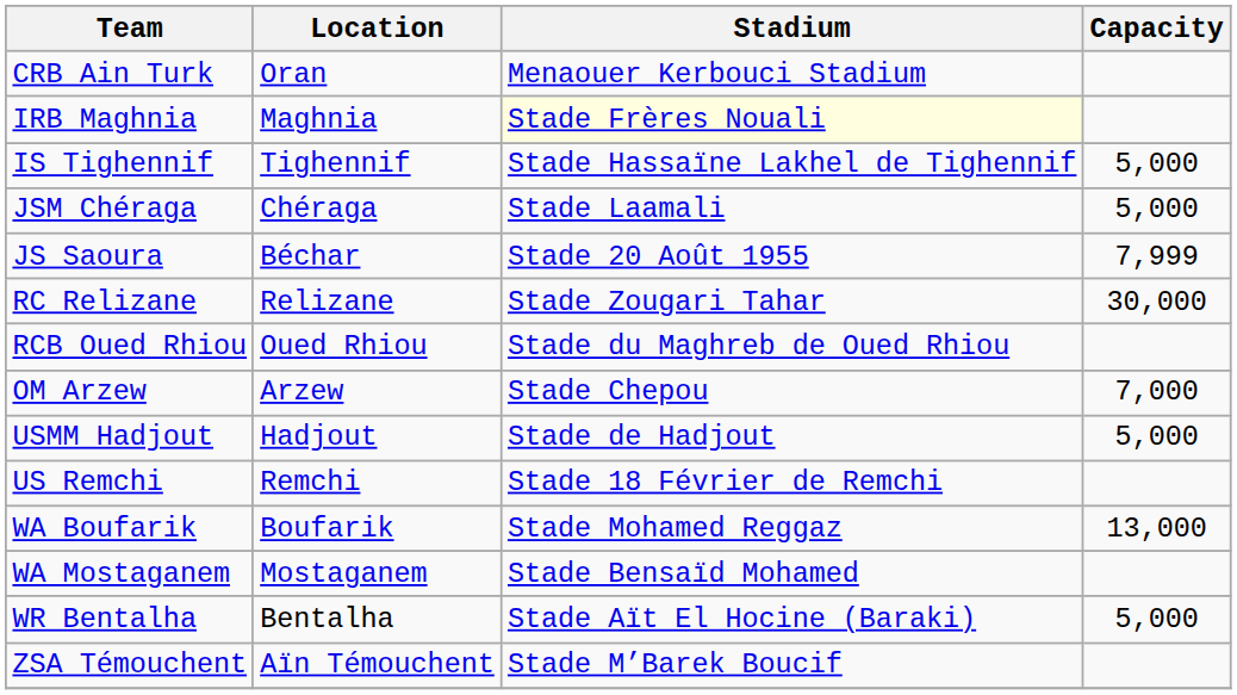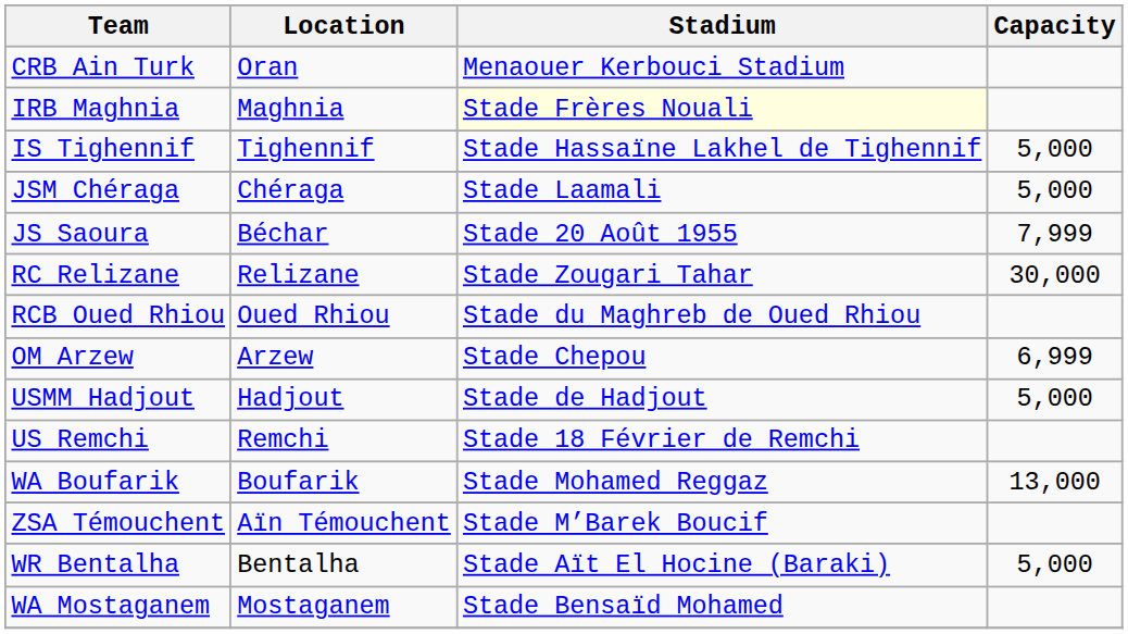 <table class="wikitable sortable">
 <tr>
 <th>Team</th>
 <th>Location</th>
 <th>Stadium</th>
 <th>Capacity</th>
 </tr>
 <tr>
 <td><a href='#'>CRB Ain Turk</a></td>
 <td><a href='#'>Oran</a></td>
 <td><a href='#'>Menaouer Kerbouci Stadium</a></td>
 <td align="center"></td>
 </tr>
 <tr>
 <td><a href='#'>IRB Maghnia</a></td>
 <td><a href='#'>Maghnia</a></td>
 <td style="background: lightyellow;"><a href='#'>Stade Frères Nouali</a></td>
 <td align="center"></td>
 </tr>
 <tr>
 <td><a href='#'>IS Tighennif</a></td>
 <td><a href='#'>Tighennif</a></td>
 <td><a href='#'>Stade Hassaïne Lakhel de Tighennif</a></td>
 <td align="center">5,000</td>
 </tr>
 <tr>
 <td><a href='#'>JSM Chéraga</a></td>
 <td><a href='#'>Chéraga</a></td>
 <td><a href='#'>Stade Laamali</a></td>
 <td align="center">5,000</td>
 </tr>
 <tr>
 <td><a href='#'>JS Saoura</a></td>
 <td><a href='#'>Béchar</a></td>
 <td><a href='#'>Stade 20 Août 1955</a></td>
 <td align="center">7,999</td>
 </tr>
 <tr>
 <td><a href='#'>RC Relizane</a></td>
 <td><a href='#'>Relizane</a></td>
 <td><a href='#'>Stade Zougari Tahar</a></td>
 <td align="center">30,000</td>
 </tr>
 <tr>
 <td><a href='#'>RCB Oued Rhiou</a></td>
 <td><a href='#'>Oued Rhiou</a></td>
 <td><a href='#'>Stade du Maghreb de Oued Rhiou</a></td>
 <td align="center"></td>
 </tr>
 <tr>
 <td><a href='#'>OM Arzew</a></td>
 <td><a href='#'>Arzew</a></td>
 <td><a href='#'>Stade Chepou</a></td>
-<td align="center">7,000</td>
+<td align="center">6,999</td>
 </tr>
 <tr>
 <td><a href='#'>USMM Hadjout</a></td>
 <td><a href='#'>Hadjout</a></td>
 <td><a href='#'>Stade de Hadjout</a></td>
 <td align="center">5,000</td>
 </tr>
 <tr>
 <td><a href='#'>US Remchi</a></td>
 <td><a href='#'>Remchi</a></td>
 <td><a href='#'>Stade 18 Février de Remchi</a></td>
 <td align="center"></td>
 </tr>
 <tr>
 <td><a href='#'>WA Boufarik</a></td>
 <td><a href='#'>Boufarik</a></td>
 <td><a href='#'>Stade Mohamed Reggaz</a></td>
 <td align="center">13,000</td>
 </tr>
 <tr>
-<td><a href='#'>WA Mostaganem</a></td>
-<td><a href='#'>Mostaganem</a></td>
-<td><a href='#'>Stade Bensaïd Mohamed</a></td>
+<td><a href='#'>ZSA Témouchent</a></td>
+<td><a href='#'>Aïn Témouchent</a></td>
+<td><a href='#'>Stade M’Barek Boucif</a></td>
 <td align="center"></td>
 </tr>
 <tr>
 <td><a href='#'>WR Bentalha</a></td>
 <td>Bentalha</td>
 <td><a href='#'>Stade Aït El Hocine (Baraki)</a></td>
 <td align="center">5,000</td>
 </tr>
 <tr>
-<td><a href='#'>ZSA Témouchent</a></td>
-<td><a href='#'>Aïn Témouchent</a></td>
-<td><a href='#'>Stade M’Barek Boucif</a></td>
+<td><a href='#'>WA Mostaganem</a></td>
+<td><a href='#'>Mostaganem</a></td>
+<td><a href='#'>Stade Bensaïd Mohamed</a></td>
 <td align="center"></td>
 </tr>
 <tr>
 </tr>
 </table>
